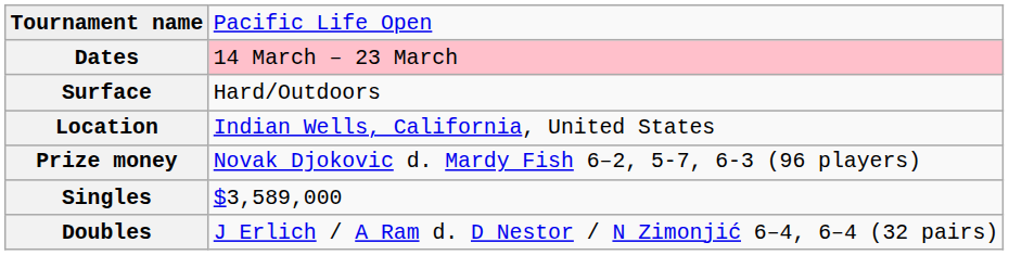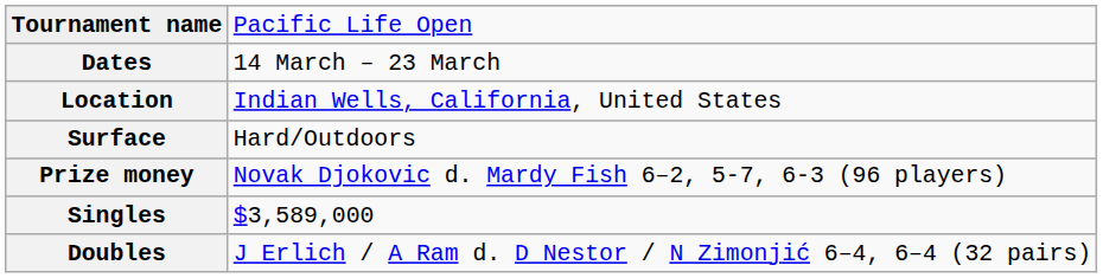 <table class="wikitable">
 <tr>
 <td bgcolor="#EFEFEF"><strong>Tournament name</strong></td>
 <td><a href='#'>Pacific Life Open</a></td>
 </tr>
 <tr>
 <th>Dates</th>
-<td style="background: pink;">14 March – 23 March</td>
+<td>14 March – 23 March</td>
+</tr>
+<tr>
+<th>Location</th>
+<td><a href='#'>Indian Wells, California</a>, United States</td>
 </tr>
 <tr>
 <th>Surface</th>
 <td>Hard/Outdoors</td>
-</tr>
-<tr>
-<th>Location</th>
-<td><a href='#'>Indian Wells, California</a>, United States</td>
 </tr>
 <tr>
 <th>Prize money</th>
 <td><a href='#'>Novak Djokovic</a> d. <a href='#'>Mardy Fish</a> 6–2, 5-7, 6-3 (96 players)</td>
 </tr>
 <tr>
 <th>Singles</th>
 <td><a href='#'>$</a>3,589,000</td>
 </tr>
 <tr>
 <th>Doubles</th>
 <td><a href='#'>J Erlich</a> / <a href='#'>A Ram</a> d. <a href='#'>D Nestor</a> / <a href='#'>N Zimonjić</a> 6–4, 6–4 (32 pairs)</td>
 </tr>
 </table>
